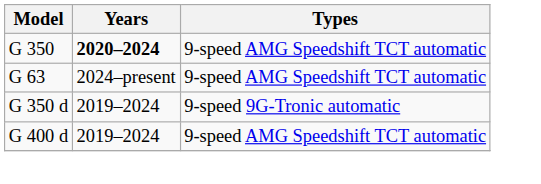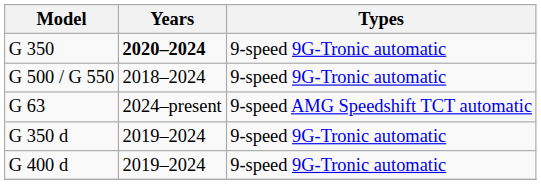 <table class=wikitable>
 <tr>
 <th>Model</th>
 <th>Years</th>
 <th>Types</th>
 </tr>
 <tr>
 <td>G 350</td>
 <td><strong>2020–2024</strong></td>
-<td>9-speed <a href='#'>AMG Speedshift TCT automatic</a></td>
+<td>9-speed <a href='#'>9G-Tronic automatic</a></td>
+</tr>
+<tr>
+<td>G 500 / G 550</td>
+<td>2018–2024</td>
+<td>9-speed <a href='#'>9G-Tronic automatic</a></td>
 </tr>
 <tr>
 <td>G 63</td>
 <td>2024–present</td>
 <td>9-speed <a href='#'>AMG Speedshift TCT automatic</a></td>
 </tr>
 <tr>
 <td>G 350 d</td>
 <td>2019–2024</td>
 <td>9-speed <a href='#'>9G-Tronic automatic</a></td>
 </tr>
 <tr>
 <td>G 400 d</td>
 <td>2019–2024</td>
-<td>9-speed <a href='#'>AMG Speedshift TCT automatic</a></td>
+<td>9-speed <a href='#'>9G-Tronic automatic</a></td>
 </tr>
 <tr>
 </tr>
 </table>
